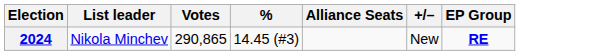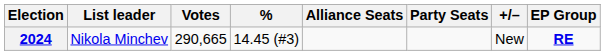 <table class="wikitable" style="text-align:center">
 <tr>
 <th>Election</th>
 <th>List leader</th>
 <th>Votes</th>
 <th>%</th>
 <th>Alliance Seats</th>
+<th>Party Seats</th>
 <th>+/–</th>
 <th>EP Group</th>
 </tr>
 <tr>
 <th><a href='#'>2024</a></th>
 <td><a href='#'>Nikola Minchev</a></td>
-<td>290,865</td>
+<td>290,665</td>
 <td>14.45 (#3)</td>
+<td></td>
 <td></td>
 <td>New</td>
 <td><strong><a href='#'>RE</a></strong></td>
 </tr>
 </table>
